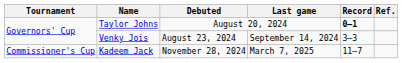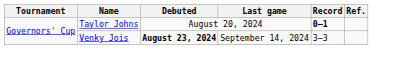 <table class="wikitable">
 <tr>
 <th>Tournament</th>
 <th>Name</th>
 <th>Debuted</th>
 <th>Last game</th>
 <th>Record</th>
 <th>Ref.</th>
 </tr>
 <tr>
 <td rowspan=2><a href='#'>Governors' Cup</a></td>
 <td><a href='#'>Taylor Johns</a></td>
 <td colspan=2 align=center>August 20, 2024 </td>
 <td><strong>0–1</strong></td>
 <td></td>
 </tr>
 <tr>
 <td><a href='#'>Venky Jois</a></td>
-<td>August 23, 2024 </td>
+<td><strong>August 23, 2024 </strong></td>
 <td>September 14, 2024 </td>
 <td>3–3</td>
 <td></td>
 </tr>
-<tr>
-<td><a href='#'>Commissioner's Cup</a></td>
-<td><a href='#'>Kadeem Jack</a></td>
-<td>November 28, 2024 </td>
-<td>March 7, 2025 </td>
-<td>11–7</td>
-<td></td>
-</tr>
 </table>
